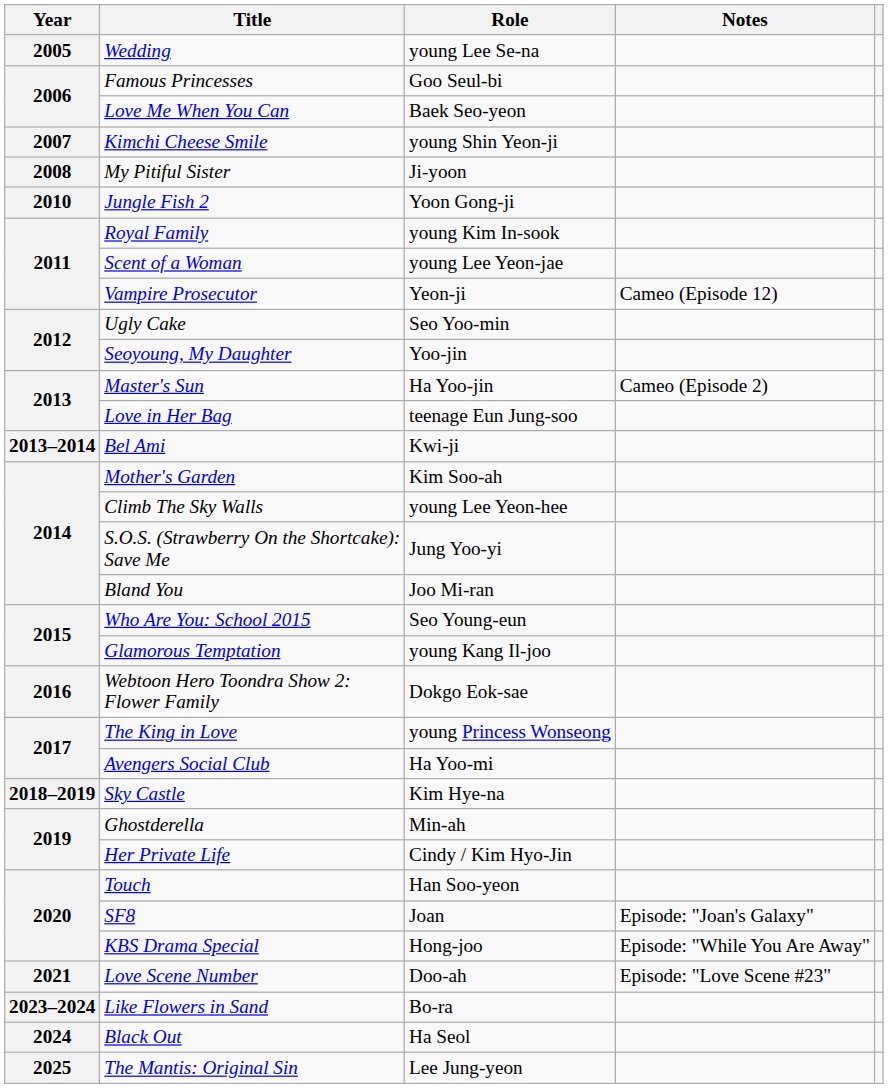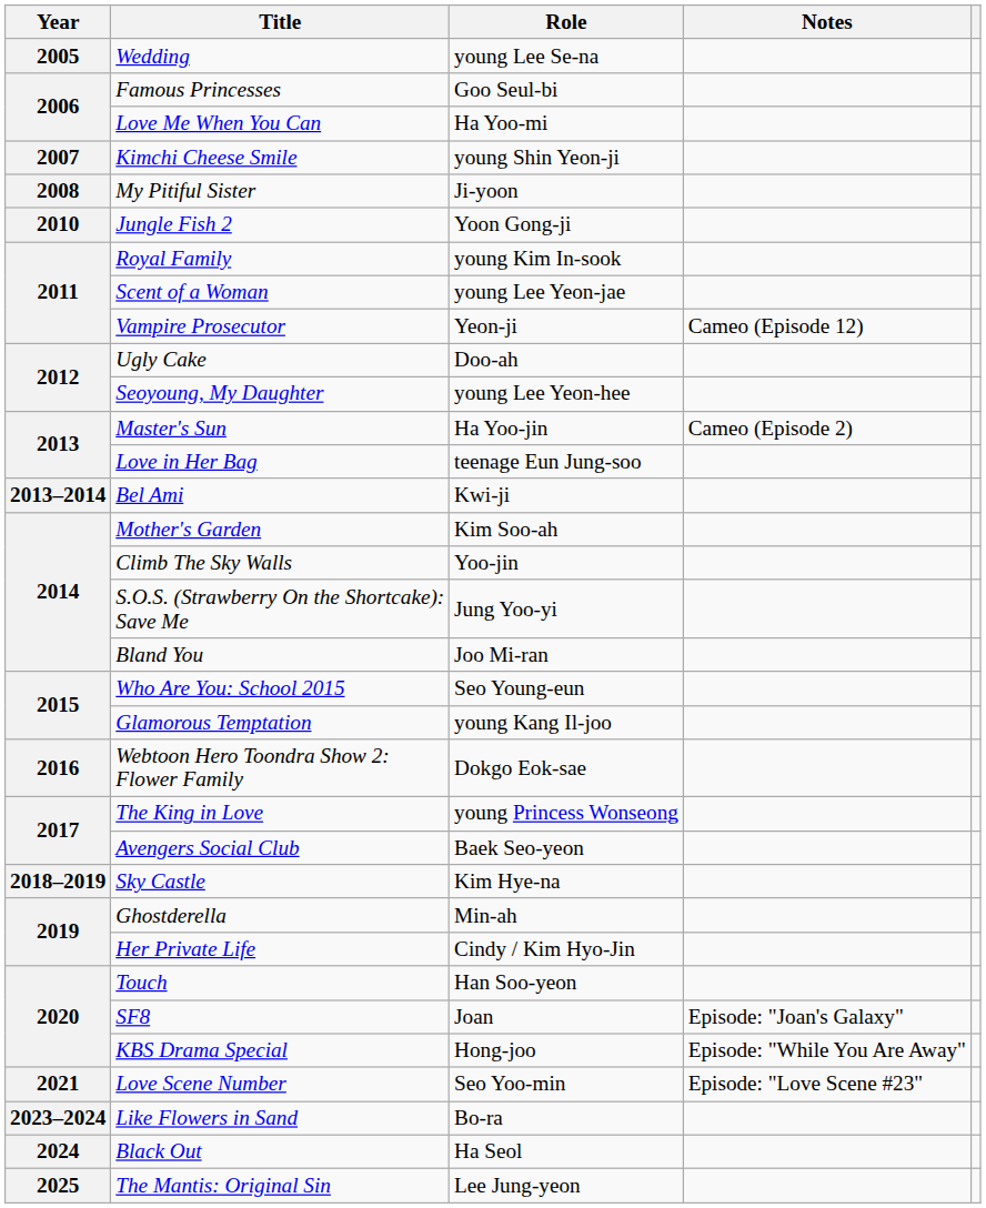 <table class="wikitable plainrowheaders sortable">
 <tr>
 <th scope="col">Year</th>
 <th scope="col">Title</th>
 <th scope="col">Role</th>
 <th scope="col">Notes</th>
 <th scope="col" class="unsortable"></th>
 </tr>
 <tr>
 <th scope="row">2005</th>
 <td><em><a href='#'>Wedding</a></em></td>
 <td>young Lee Se-na</td>
 <td></td>
 <td style="text-align:center"></td>
 </tr>
 <tr>
 <th scope="row" rowspan="2">2006</th>
 <td><em>Famous Princesses</em></td>
 <td>Goo Seul-bi</td>
 <td></td>
 <td style="text-align:center"></td>
 </tr>
 <tr>
 <td><em><a href='#'>Love Me When You Can</a></em></td>
-<td>Baek Seo-yeon</td>
+<td>Ha Yoo-mi</td>
 <td></td>
 <td style="text-align:center"></td>
 </tr>
 <tr>
 <th scope="row">2007</th>
 <td><em><a href='#'>Kimchi Cheese Smile</a></em></td>
 <td>young Shin Yeon-ji</td>
 <td></td>
 <td style="text-align:center"></td>
 </tr>
 <tr>
 <th scope="row">2008</th>
 <td><em>My Pitiful Sister</em></td>
 <td>Ji-yoon</td>
 <td></td>
 <td style="text-align:center"></td>
 </tr>
 <tr>
 <th scope="row">2010</th>
 <td><em><a href='#'>Jungle Fish 2</a></em></td>
 <td>Yoon Gong-ji</td>
 <td></td>
 <td style="text-align:center"></td>
 </tr>
 <tr>
 <th scope="row" rowspan="3">2011</th>
 <td><em><a href='#'>Royal Family</a></em></td>
 <td>young Kim In-sook</td>
 <td></td>
 <td style="text-align:center"></td>
 </tr>
 <tr>
 <td><em><a href='#'>Scent of a Woman</a></em></td>
 <td>young Lee Yeon-jae</td>
 <td></td>
 <td style="text-align:center"></td>
 </tr>
 <tr>
 <td><em><a href='#'>Vampire Prosecutor</a></em></td>
 <td>Yeon-ji</td>
 <td>Cameo (Episode 12)</td>
 <td style="text-align:center"></td>
 </tr>
 <tr>
 <th scope="row" rowspan="2">2012</th>
 <td><em>Ugly Cake</em></td>
-<td>Seo Yoo-min</td>
+<td>Doo-ah</td>
 <td></td>
 <td style="text-align:center"></td>
 </tr>
 <tr>
 <td><em><a href='#'>Seoyoung, My Daughter</a></em></td>
-<td>Yoo-jin</td>
+<td>young Lee Yeon-hee</td>
 <td></td>
 <td style="text-align:center"></td>
 </tr>
 <tr>
 <th scope="row" rowspan="2">2013</th>
 <td><em><a href='#'>Master's Sun</a></em></td>
 <td>Ha Yoo-jin</td>
 <td>Cameo (Episode 2)</td>
 <td style="text-align:center"></td>
 </tr>
 <tr>
 <td><em><a href='#'>Love in Her Bag</a></em></td>
 <td>teenage Eun Jung-soo</td>
 <td></td>
 <td style="text-align:center"></td>
 </tr>
 <tr>
 <th scope="row">2013–2014</th>
 <td><em><a href='#'>Bel Ami</a></em></td>
 <td>Kwi-ji</td>
 <td></td>
 <td style="text-align:center"></td>
 </tr>
 <tr>
 <th scope="row" rowspan="4">2014</th>
 <td><em><a href='#'>Mother's Garden</a></em></td>
 <td>Kim Soo-ah</td>
 <td></td>
 <td style="text-align:center"></td>
 </tr>
 <tr>
 <td><em>Climb The Sky Walls</em></td>
-<td>young Lee Yeon-hee</td>
+<td>Yoo-jin</td>
 <td></td>
 <td style="text-align:center"></td>
 </tr>
 <tr>
 <td><em>S.O.S. (Strawberry On the Shortcake):<br>Save Me</em></td>
 <td>Jung Yoo-yi</td>
 <td></td>
 <td style="text-align:center"></td>
 </tr>
 <tr>
 <td><em>Bland You</em></td>
 <td>Joo Mi-ran</td>
 <td></td>
 <td style="text-align:center"></td>
 </tr>
 <tr>
 <th scope="row" rowspan="2">2015</th>
 <td><em><a href='#'>Who Are You: School 2015</a></em></td>
 <td>Seo Young-eun</td>
 <td></td>
 <td style="text-align:center"></td>
 </tr>
 <tr>
 <td><em><a href='#'>Glamorous Temptation</a></em></td>
 <td>young Kang Il-joo</td>
 <td></td>
 <td style="text-align:center"></td>
 </tr>
 <tr>
 <th scope="row">2016</th>
 <td><em>Webtoon Hero Toondra Show 2:<br>Flower Family</em></td>
 <td>Dokgo Eok-sae</td>
 <td></td>
 <td style="text-align:center"></td>
 </tr>
 <tr>
 <th scope="row" rowspan="2">2017</th>
 <td><em><a href='#'>The King in Love</a></em></td>
 <td>young <a href='#'>Princess Wonseong</a></td>
 <td></td>
 <td style="text-align:center"></td>
 </tr>
 <tr>
 <td><em><a href='#'>Avengers Social Club</a></em></td>
-<td>Ha Yoo-mi</td>
+<td>Baek Seo-yeon</td>
 <td></td>
 <td style="text-align:center"></td>
 </tr>
 <tr>
 <th scope="row">2018–2019</th>
 <td><em><a href='#'>Sky Castle</a></em></td>
 <td>Kim Hye-na</td>
 <td></td>
 <td style="text-align:center"></td>
 </tr>
 <tr>
 <th scope="row" rowspan="2">2019</th>
 <td><em>Ghostderella</em></td>
 <td>Min-ah</td>
 <td></td>
 <td style="text-align:center"></td>
 </tr>
 <tr>
 <td><em><a href='#'>Her Private Life</a></em></td>
 <td>Cindy / Kim Hyo-Jin</td>
 <td></td>
 <td style="text-align:center"></td>
 </tr>
 <tr>
 <th scope="row" rowspan="3">2020</th>
 <td><em><a href='#'>Touch</a></em></td>
 <td>Han Soo-yeon</td>
 <td></td>
 <td style="text-align:center"></td>
 </tr>
 <tr>
 <td><em><a href='#'>SF8</a></em></td>
 <td>Joan</td>
 <td>Episode: "Joan's Galaxy"</td>
 <td style="text-align:center"></td>
 </tr>
 <tr>
 <td><em><a href='#'>KBS Drama Special</a></em></td>
 <td>Hong-joo</td>
 <td>Episode: "While You Are Away"</td>
 <td style="text-align:center"></td>
 </tr>
 <tr>
 <th scope="row">2021</th>
 <td><em><a href='#'>Love Scene Number</a></em></td>
-<td>Doo-ah</td>
+<td>Seo Yoo-min</td>
 <td>Episode: "Love Scene #23"</td>
 <td style="text-align:center"></td>
 </tr>
 <tr>
 <th scope="row">2023–2024</th>
 <td><em><a href='#'>Like Flowers in Sand</a></em></td>
 <td>Bo-ra</td>
 <td></td>
 <td style="text-align:center"></td>
 </tr>
 <tr>
 <th scope="row">2024</th>
 <td><em><a href='#'>Black Out</a></em></td>
 <td>Ha Seol</td>
 <td></td>
 <td style="text-align:center"></td>
 </tr>
 <tr>
 <th scope="row">2025</th>
 <td><em><a href='#'>The Mantis: Original Sin</a></em></td>
 <td>Lee Jung-yeon</td>
 <td></td>
 <td style="text-align:center"></td>
 </tr>
 </table>
